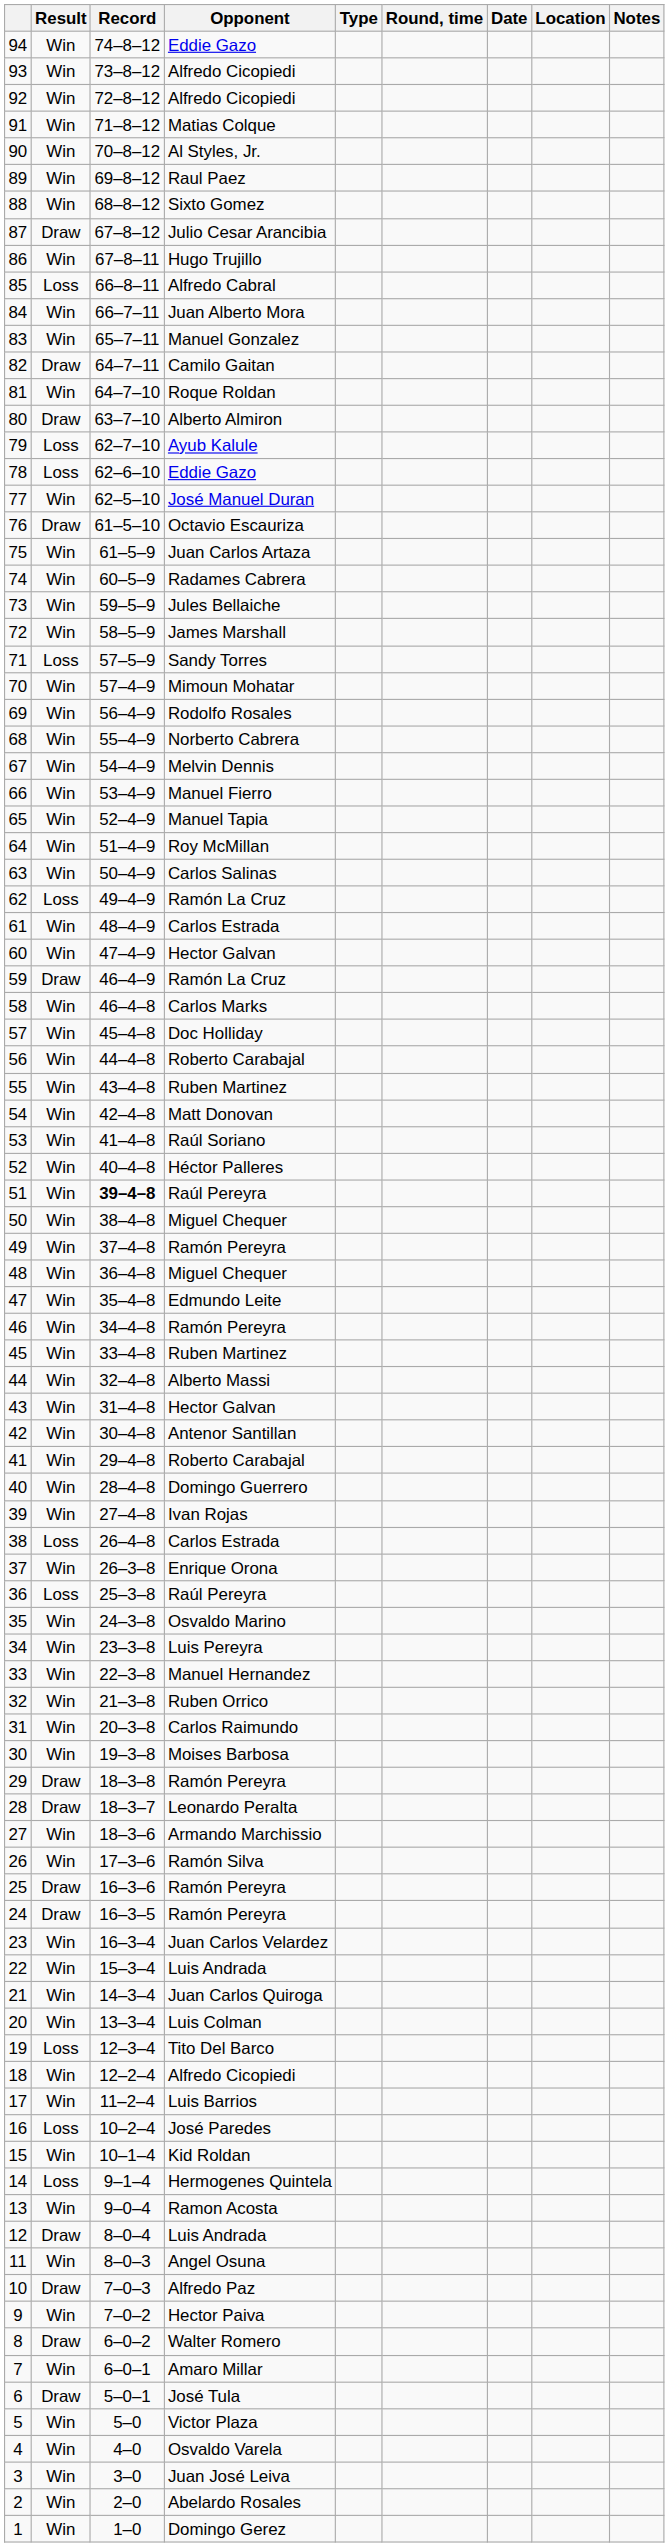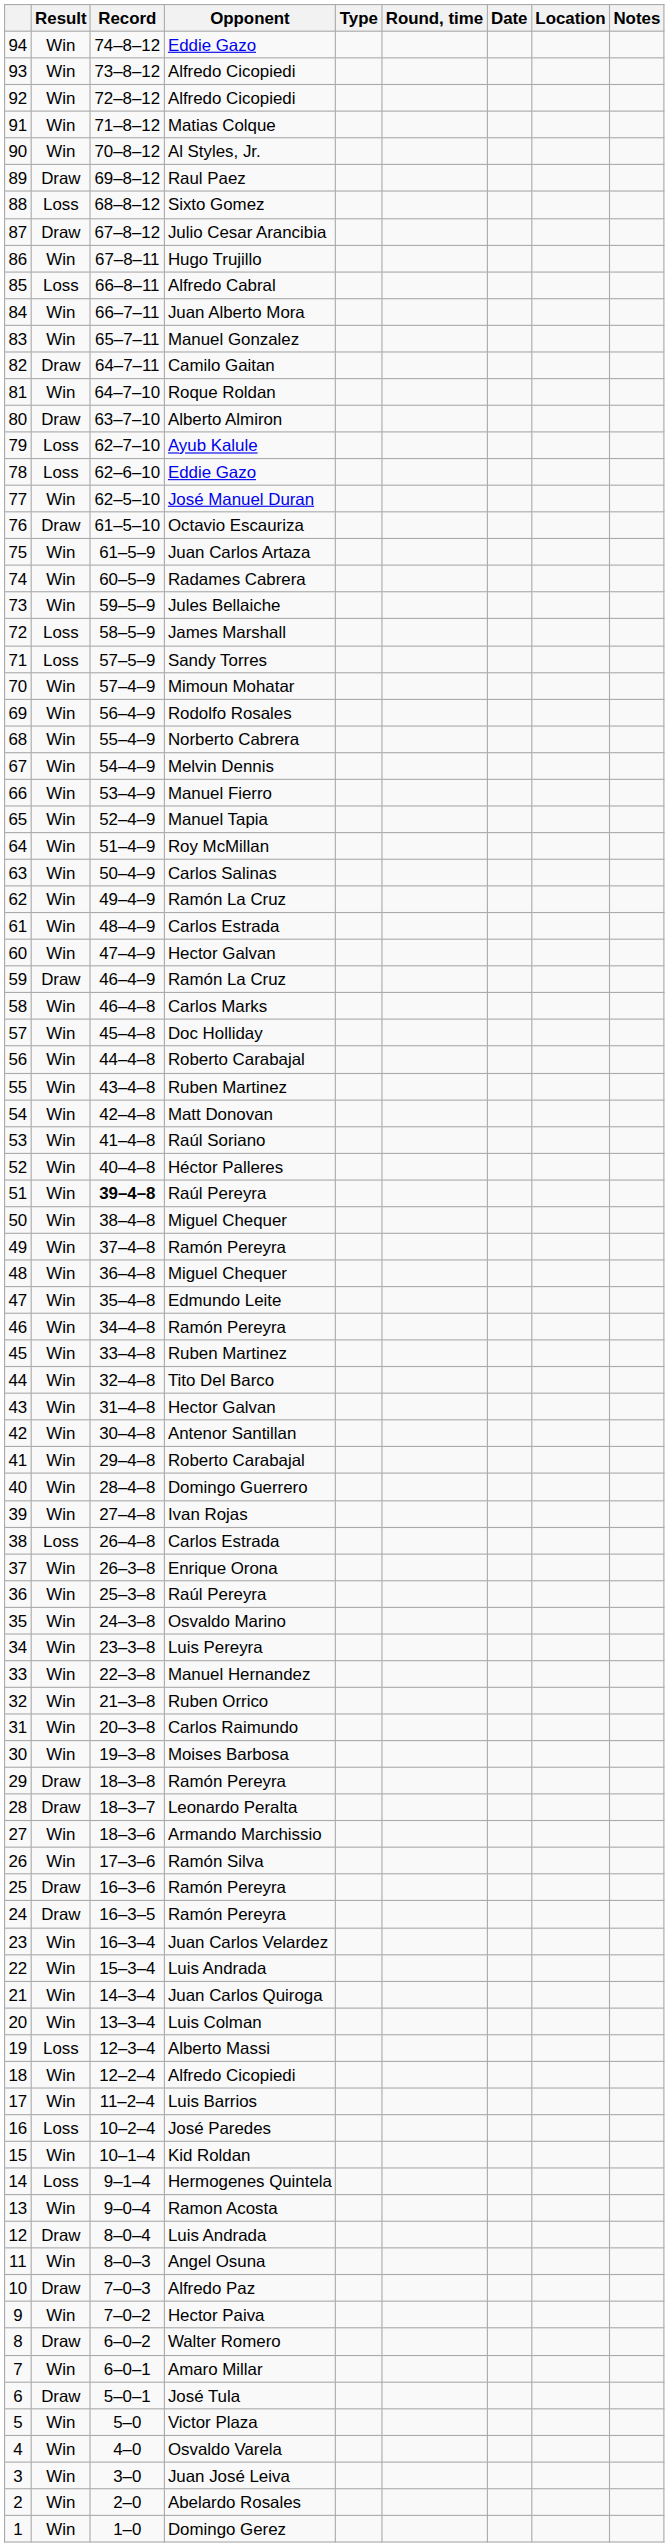 <table class="wikitable" style="text-align:center; font-size:95%">
 <tr>
 <th></th>
 <th>Result</th>
 <th>Record</th>
 <th>Opponent</th>
 <th>Type</th>
 <th>Round, time</th>
 <th>Date</th>
 <th>Location</th>
 <th>Notes</th>
 </tr>
 <tr>
 <td>94</td>
 <td>Win</td>
 <td>74–8–12</td>
 <td align=left> <a href='#'>Eddie Gazo</a></td>
 <td></td>
 <td></td>
 <td></td>
 <td align=left> </td>
 <td align=left></td>
 </tr>
 <tr>
 <td>93</td>
 <td>Win</td>
 <td>73–8–12</td>
 <td align=left> Alfredo Cicopiedi</td>
 <td></td>
 <td></td>
 <td></td>
 <td align=left> </td>
 <td align=left></td>
 </tr>
 <tr>
 <td>92</td>
 <td>Win</td>
 <td>72–8–12</td>
 <td align=left> Alfredo Cicopiedi</td>
 <td></td>
 <td></td>
 <td></td>
 <td align=left> </td>
 <td align=left></td>
 </tr>
 <tr>
 <td>91</td>
 <td>Win</td>
 <td>71–8–12</td>
 <td align=left> Matias Colque</td>
 <td></td>
 <td></td>
 <td></td>
 <td align=left> </td>
 <td align=left></td>
 </tr>
 <tr>
 <td>90</td>
 <td>Win</td>
 <td>70–8–12</td>
 <td align=left> Al Styles, Jr.</td>
 <td></td>
 <td></td>
 <td></td>
 <td align=left> </td>
 <td align=left></td>
 </tr>
 <tr>
 <td>89</td>
-<td>Win</td>
+<td>Draw</td>
 <td>69–8–12</td>
 <td align=left> Raul Paez</td>
 <td></td>
 <td></td>
 <td></td>
 <td align=left> </td>
 <td align=left></td>
 </tr>
 <tr>
 <td>88</td>
-<td>Win</td>
+<td>Loss</td>
 <td>68–8–12</td>
 <td align=left> Sixto Gomez</td>
 <td></td>
 <td></td>
 <td></td>
 <td align=left> </td>
 <td align=left></td>
 </tr>
 <tr>
 <td>87</td>
 <td>Draw</td>
 <td>67–8–12</td>
 <td align=left> Julio Cesar Arancibia</td>
 <td></td>
 <td></td>
 <td></td>
 <td align=left> </td>
 <td align=left></td>
 </tr>
 <tr>
 <td>86</td>
 <td>Win</td>
 <td>67–8–11</td>
 <td align=left> Hugo Trujillo</td>
 <td></td>
 <td></td>
 <td></td>
 <td align=left> </td>
 <td align=left></td>
 </tr>
 <tr>
 <td>85</td>
 <td>Loss</td>
 <td>66–8–11</td>
 <td align=left> Alfredo Cabral</td>
 <td></td>
 <td></td>
 <td></td>
 <td align=left> </td>
 <td align=left></td>
 </tr>
 <tr>
 <td>84</td>
 <td>Win</td>
 <td>66–7–11</td>
 <td align=left> Juan Alberto Mora</td>
 <td></td>
 <td></td>
 <td></td>
 <td align=left> </td>
 <td align=left></td>
 </tr>
 <tr>
 <td>83</td>
 <td>Win</td>
 <td>65–7–11</td>
 <td align=left> Manuel Gonzalez</td>
 <td></td>
 <td></td>
 <td></td>
 <td align=left> </td>
 <td align=left></td>
 </tr>
 <tr>
 <td>82</td>
 <td>Draw</td>
 <td>64–7–11</td>
 <td align=left> Camilo Gaitan</td>
 <td></td>
 <td></td>
 <td></td>
 <td align=left> </td>
 <td align=left></td>
 </tr>
 <tr>
 <td>81</td>
 <td>Win</td>
 <td>64–7–10</td>
 <td align=left> Roque Roldan</td>
 <td></td>
 <td></td>
 <td></td>
 <td align=left> </td>
 <td align=left></td>
 </tr>
 <tr>
 <td>80</td>
 <td>Draw</td>
 <td>63–7–10</td>
 <td align=left> Alberto Almiron</td>
 <td></td>
 <td></td>
 <td></td>
 <td align=left> </td>
 <td align=left></td>
 </tr>
 <tr>
 <td>79</td>
 <td>Loss</td>
 <td>62–7–10</td>
 <td align=left> <a href='#'>Ayub Kalule</a></td>
 <td></td>
 <td></td>
 <td></td>
 <td align=left> </td>
 <td align=left></td>
 </tr>
 <tr>
 <td>78</td>
 <td>Loss</td>
 <td>62–6–10</td>
 <td align=left> <a href='#'>Eddie Gazo</a></td>
 <td></td>
 <td></td>
 <td></td>
 <td align=left> </td>
 <td align=left></td>
 </tr>
 <tr>
 <td>77</td>
 <td>Win</td>
 <td>62–5–10</td>
 <td align=left> <a href='#'>José Manuel Duran</a></td>
 <td></td>
 <td></td>
 <td></td>
 <td align=left> </td>
 <td align=left></td>
 </tr>
 <tr>
 <td>76</td>
 <td>Draw</td>
 <td>61–5–10</td>
 <td align=left> Octavio Escauriza</td>
 <td></td>
 <td></td>
 <td></td>
 <td align=left> </td>
 <td align=left></td>
 </tr>
 <tr>
 <td>75</td>
 <td>Win</td>
 <td>61–5–9</td>
 <td align=left> Juan Carlos Artaza</td>
 <td></td>
 <td></td>
 <td></td>
 <td align=left> </td>
 <td align=left></td>
 </tr>
 <tr>
 <td>74</td>
 <td>Win</td>
 <td>60–5–9</td>
 <td align=left> Radames Cabrera</td>
 <td></td>
 <td></td>
 <td></td>
 <td align=left> </td>
 <td align=left></td>
 </tr>
 <tr>
 <td>73</td>
 <td>Win</td>
 <td>59–5–9</td>
 <td align=left> Jules Bellaiche</td>
 <td></td>
 <td></td>
 <td></td>
 <td align=left> </td>
 <td align=left></td>
 </tr>
 <tr>
 <td>72</td>
-<td>Win</td>
+<td>Loss</td>
 <td>58–5–9</td>
 <td align=left> James Marshall</td>
 <td></td>
 <td></td>
 <td></td>
 <td align=left> </td>
 <td align=left></td>
 </tr>
 <tr>
 <td>71</td>
 <td>Loss</td>
 <td>57–5–9</td>
 <td align=left> Sandy Torres</td>
 <td></td>
 <td></td>
 <td></td>
 <td align=left> </td>
 <td align=left></td>
 </tr>
 <tr>
 <td>70</td>
 <td>Win</td>
 <td>57–4–9</td>
 <td align=left> Mimoun Mohatar</td>
 <td></td>
 <td></td>
 <td></td>
 <td align=left> </td>
 <td align=left></td>
 </tr>
 <tr>
 <td>69</td>
 <td>Win</td>
 <td>56–4–9</td>
 <td align=left> Rodolfo Rosales</td>
 <td></td>
 <td></td>
 <td></td>
 <td align=left> </td>
 <td align=left></td>
 </tr>
 <tr>
 <td>68</td>
 <td>Win</td>
 <td>55–4–9</td>
 <td align=left> Norberto Cabrera</td>
 <td></td>
 <td></td>
 <td></td>
 <td align=left> </td>
 <td align=left></td>
 </tr>
 <tr>
 <td>67</td>
 <td>Win</td>
 <td>54–4–9</td>
 <td align=left> Melvin Dennis</td>
 <td></td>
 <td></td>
 <td></td>
 <td align=left> </td>
 <td align=left></td>
 </tr>
 <tr>
 <td>66</td>
 <td>Win</td>
 <td>53–4–9</td>
 <td align=left> Manuel Fierro</td>
 <td></td>
 <td></td>
 <td></td>
 <td align=left> </td>
 <td align=left></td>
 </tr>
 <tr>
 <td>65</td>
 <td>Win</td>
 <td>52–4–9</td>
 <td align=left> Manuel Tapia</td>
 <td></td>
 <td></td>
 <td></td>
 <td align=left> </td>
 <td align=left></td>
 </tr>
 <tr>
 <td>64</td>
 <td>Win</td>
 <td>51–4–9</td>
 <td align=left> Roy McMillan</td>
 <td></td>
 <td></td>
 <td></td>
 <td align=left> </td>
 <td align=left></td>
 </tr>
 <tr>
 <td>63</td>
 <td>Win</td>
 <td>50–4–9</td>
 <td align=left> Carlos Salinas</td>
 <td></td>
 <td></td>
 <td></td>
 <td align=left> </td>
 <td align=left></td>
 </tr>
 <tr>
 <td>62</td>
-<td>Loss</td>
+<td>Win</td>
 <td>49–4–9</td>
 <td align=left> Ramón La Cruz</td>
 <td></td>
 <td></td>
 <td></td>
 <td align=left> </td>
 <td align=left></td>
 </tr>
 <tr>
 <td>61</td>
 <td>Win</td>
 <td>48–4–9</td>
 <td align=left> Carlos Estrada</td>
 <td></td>
 <td></td>
 <td></td>
 <td align=left> </td>
 <td align=left></td>
 </tr>
 <tr>
 <td>60</td>
 <td>Win</td>
 <td>47–4–9</td>
 <td align=left> Hector Galvan</td>
 <td></td>
 <td></td>
 <td></td>
 <td align=left> </td>
 <td align=left></td>
 </tr>
 <tr>
 <td>59</td>
 <td>Draw</td>
 <td>46–4–9</td>
 <td align=left> Ramón La Cruz</td>
 <td></td>
 <td></td>
 <td></td>
 <td align=left> </td>
 <td align=left></td>
 </tr>
 <tr>
 <td>58</td>
 <td>Win</td>
 <td>46–4–8</td>
 <td align=left> Carlos Marks</td>
 <td></td>
 <td></td>
 <td></td>
 <td align=left> </td>
 <td align=left></td>
 </tr>
 <tr>
 <td>57</td>
 <td>Win</td>
 <td>45–4–8</td>
 <td align=left> Doc Holliday</td>
 <td></td>
 <td></td>
 <td></td>
 <td align=left> </td>
 <td align=left></td>
 </tr>
 <tr>
 <td>56</td>
 <td>Win</td>
 <td>44–4–8</td>
 <td align=left> Roberto Carabajal</td>
 <td></td>
 <td></td>
 <td></td>
 <td align=left> </td>
 <td align=left></td>
 </tr>
 <tr>
 <td>55</td>
 <td>Win</td>
 <td>43–4–8</td>
 <td align=left> Ruben Martinez</td>
 <td></td>
 <td></td>
 <td></td>
 <td align=left> </td>
 <td align=left></td>
 </tr>
 <tr>
 <td>54</td>
 <td>Win</td>
 <td>42–4–8</td>
 <td align=left> Matt Donovan</td>
 <td></td>
 <td></td>
 <td></td>
 <td align=left> </td>
 <td align=left></td>
 </tr>
 <tr>
 <td>53</td>
 <td>Win</td>
 <td>41–4–8</td>
 <td align=left> Raúl Soriano</td>
 <td></td>
 <td></td>
 <td></td>
 <td align=left> </td>
 <td align=left></td>
 </tr>
 <tr>
 <td>52</td>
 <td>Win</td>
 <td>40–4–8</td>
 <td align=left> Héctor Palleres</td>
 <td></td>
 <td></td>
 <td></td>
 <td align=left> </td>
 <td align=left></td>
 </tr>
 <tr>
 <td>51</td>
 <td>Win</td>
 <td><strong>39–4–8</strong></td>
 <td align=left> Raúl Pereyra</td>
 <td></td>
 <td></td>
 <td></td>
 <td align=left> </td>
 <td align=left></td>
 </tr>
 <tr>
 <td>50</td>
 <td>Win</td>
 <td>38–4–8</td>
 <td align=left> Miguel Chequer</td>
 <td></td>
 <td></td>
 <td></td>
 <td align=left> </td>
 <td align=left></td>
 </tr>
 <tr>
 <td>49</td>
 <td>Win</td>
 <td>37–4–8</td>
 <td align=left> Ramón Pereyra</td>
 <td></td>
 <td></td>
 <td></td>
 <td align=left> </td>
 <td align=left></td>
 </tr>
 <tr>
 <td>48</td>
 <td>Win</td>
 <td>36–4–8</td>
 <td align=left> Miguel Chequer</td>
 <td></td>
 <td></td>
 <td></td>
 <td align=left> </td>
 <td align=left></td>
 </tr>
 <tr>
 <td>47</td>
 <td>Win</td>
 <td>35–4–8</td>
 <td align=left> Edmundo Leite</td>
 <td></td>
 <td></td>
 <td></td>
 <td align=left> </td>
 <td align=left></td>
 </tr>
 <tr>
 <td>46</td>
 <td>Win</td>
 <td>34–4–8</td>
 <td align=left> Ramón Pereyra</td>
 <td></td>
 <td></td>
 <td></td>
 <td align=left> </td>
 <td align=left></td>
 </tr>
 <tr>
 <td>45</td>
 <td>Win</td>
 <td>33–4–8</td>
 <td align=left> Ruben Martinez</td>
 <td></td>
 <td></td>
 <td></td>
 <td align=left> </td>
 <td align=left></td>
 </tr>
 <tr>
 <td>44</td>
 <td>Win</td>
 <td>32–4–8</td>
-<td align=left> Alberto Massi</td>
+<td align=left> Tito Del Barco</td>
 <td></td>
 <td></td>
 <td></td>
 <td align=left> </td>
 <td align=left></td>
 </tr>
 <tr>
 <td>43</td>
 <td>Win</td>
 <td>31–4–8</td>
 <td align=left> Hector Galvan</td>
 <td></td>
 <td></td>
 <td></td>
 <td align=left> </td>
 <td align=left></td>
 </tr>
 <tr>
 <td>42</td>
 <td>Win</td>
 <td>30–4–8</td>
 <td align=left> Antenor Santillan</td>
 <td></td>
 <td></td>
 <td></td>
 <td align=left> </td>
 <td align=left></td>
 </tr>
 <tr>
 <td>41</td>
 <td>Win</td>
 <td>29–4–8</td>
 <td align=left> Roberto Carabajal</td>
 <td></td>
 <td></td>
 <td></td>
 <td align=left> </td>
 <td align=left></td>
 </tr>
 <tr>
 <td>40</td>
 <td>Win</td>
 <td>28–4–8</td>
 <td align=left> Domingo Guerrero</td>
 <td></td>
 <td></td>
 <td></td>
 <td align=left> </td>
 <td align=left></td>
 </tr>
 <tr>
 <td>39</td>
 <td>Win</td>
 <td>27–4–8</td>
 <td align=left> Ivan Rojas</td>
 <td></td>
 <td></td>
 <td></td>
 <td align=left> </td>
 <td align=left></td>
 </tr>
 <tr>
 <td>38</td>
 <td>Loss</td>
 <td>26–4–8</td>
 <td align=left> Carlos Estrada</td>
 <td></td>
 <td></td>
 <td></td>
 <td align=left> </td>
 <td align=left></td>
 </tr>
 <tr>
 <td>37</td>
 <td>Win</td>
 <td>26–3–8</td>
 <td align=left> Enrique Orona</td>
 <td></td>
 <td></td>
 <td></td>
 <td align=left> </td>
 <td align=left></td>
 </tr>
 <tr>
 <td>36</td>
-<td>Loss</td>
+<td>Win</td>
 <td>25–3–8</td>
 <td align=left> Raúl Pereyra</td>
 <td></td>
 <td></td>
 <td></td>
 <td align=left> </td>
 <td align=left></td>
 </tr>
 <tr>
 <td>35</td>
 <td>Win</td>
 <td>24–3–8</td>
 <td align=left> Osvaldo Marino</td>
 <td></td>
 <td></td>
 <td></td>
 <td align=left> </td>
 <td align=left></td>
 </tr>
 <tr>
 <td>34</td>
 <td>Win</td>
 <td>23–3–8</td>
 <td align=left> Luis Pereyra</td>
 <td></td>
 <td></td>
 <td></td>
 <td align=left> </td>
 <td align=left></td>
 </tr>
 <tr>
 <td>33</td>
 <td>Win</td>
 <td>22–3–8</td>
 <td align=left> Manuel Hernandez</td>
 <td></td>
 <td></td>
 <td></td>
 <td align=left> </td>
 <td align=left></td>
 </tr>
 <tr>
 <td>32</td>
 <td>Win</td>
 <td>21–3–8</td>
 <td align=left> Ruben Orrico</td>
 <td></td>
 <td></td>
 <td></td>
 <td align=left> </td>
 <td align=left></td>
 </tr>
 <tr>
 <td>31</td>
 <td>Win</td>
 <td>20–3–8</td>
 <td align=left> Carlos Raimundo</td>
 <td></td>
 <td></td>
 <td></td>
 <td align=left> </td>
 <td align=left></td>
 </tr>
 <tr>
 <td>30</td>
 <td>Win</td>
 <td>19–3–8</td>
 <td align=left> Moises Barbosa</td>
 <td></td>
 <td></td>
 <td></td>
 <td align=left> </td>
 <td align=left></td>
 </tr>
 <tr>
 <td>29</td>
 <td>Draw</td>
 <td>18–3–8</td>
 <td align=left> Ramón Pereyra</td>
 <td></td>
 <td></td>
 <td></td>
 <td align=left> </td>
 <td align=left></td>
 </tr>
 <tr>
 <td>28</td>
 <td>Draw</td>
 <td>18–3–7</td>
 <td align=left> Leonardo Peralta</td>
 <td></td>
 <td></td>
 <td></td>
 <td align=left> </td>
 <td align=left></td>
 </tr>
 <tr>
 <td>27</td>
 <td>Win</td>
 <td>18–3–6</td>
 <td align=left> Armando Marchissio</td>
 <td></td>
 <td></td>
 <td></td>
 <td align=left> </td>
 <td align=left></td>
 </tr>
 <tr>
 <td>26</td>
 <td>Win</td>
 <td>17–3–6</td>
 <td align=left> Ramón Silva</td>
 <td></td>
 <td></td>
 <td></td>
 <td align=left> </td>
 <td align=left></td>
 </tr>
 <tr>
 <td>25</td>
 <td>Draw</td>
 <td>16–3–6</td>
 <td align=left> Ramón Pereyra</td>
 <td></td>
 <td></td>
 <td></td>
 <td align=left> </td>
 <td align=left></td>
 </tr>
 <tr>
 <td>24</td>
 <td>Draw</td>
 <td>16–3–5</td>
 <td align=left> Ramón Pereyra</td>
 <td></td>
 <td></td>
 <td></td>
 <td align=left> </td>
 <td align=left></td>
 </tr>
 <tr>
 <td>23</td>
 <td>Win</td>
 <td>16–3–4</td>
 <td align=left> Juan Carlos Velardez</td>
 <td></td>
 <td></td>
 <td></td>
 <td align=left> </td>
 <td align=left></td>
 </tr>
 <tr>
 <td>22</td>
 <td>Win</td>
 <td>15–3–4</td>
 <td align=left> Luis Andrada</td>
 <td></td>
 <td></td>
 <td></td>
 <td align=left> </td>
 <td align=left></td>
 </tr>
 <tr>
 <td>21</td>
 <td>Win</td>
 <td>14–3–4</td>
 <td align=left> Juan Carlos Quiroga</td>
 <td></td>
 <td></td>
 <td></td>
 <td align=left> </td>
 <td align=left></td>
 </tr>
 <tr>
 <td>20</td>
 <td>Win</td>
 <td>13–3–4</td>
 <td align=left> Luis Colman</td>
 <td></td>
 <td></td>
 <td></td>
 <td align=left> </td>
 <td align=left></td>
 </tr>
 <tr>
 <td>19</td>
 <td>Loss</td>
 <td>12–3–4</td>
-<td align=left> Tito Del Barco</td>
+<td align=left> Alberto Massi</td>
 <td></td>
 <td></td>
 <td></td>
 <td align=left> </td>
 <td align=left></td>
 </tr>
 <tr>
 <td>18</td>
 <td>Win</td>
 <td>12–2–4</td>
 <td align=left> Alfredo Cicopiedi</td>
 <td></td>
 <td></td>
 <td></td>
 <td align=left> </td>
 <td align=left></td>
 </tr>
 <tr>
 <td>17</td>
 <td>Win</td>
 <td>11–2–4</td>
 <td align=left> Luis Barrios</td>
 <td></td>
 <td></td>
 <td></td>
 <td align=left> </td>
 <td align=left></td>
 </tr>
 <tr>
 <td>16</td>
 <td>Loss</td>
 <td>10–2–4</td>
 <td align=left> José Paredes</td>
 <td></td>
 <td></td>
 <td></td>
 <td align=left> </td>
 <td align=left></td>
 </tr>
 <tr>
 <td>15</td>
 <td>Win</td>
 <td>10–1–4</td>
 <td align=left> Kid Roldan</td>
 <td></td>
 <td></td>
 <td></td>
 <td align=left> </td>
 <td align=left></td>
 </tr>
 <tr>
 <td>14</td>
 <td>Loss</td>
 <td>9–1–4</td>
 <td align=left> Hermogenes Quintela</td>
 <td></td>
 <td></td>
 <td></td>
 <td align=left> </td>
 <td align=left></td>
 </tr>
 <tr>
 <td>13</td>
 <td>Win</td>
 <td>9–0–4</td>
 <td align=left> Ramon Acosta</td>
 <td></td>
 <td></td>
 <td></td>
 <td align=left> </td>
 <td align=left></td>
 </tr>
 <tr>
 <td>12</td>
 <td>Draw</td>
 <td>8–0–4</td>
 <td align=left> Luis Andrada</td>
 <td></td>
 <td></td>
 <td></td>
 <td align=left> </td>
 <td align=left></td>
 </tr>
 <tr>
 <td>11</td>
 <td>Win</td>
 <td>8–0–3</td>
 <td align=left> Angel Osuna</td>
 <td></td>
 <td></td>
 <td></td>
 <td align=left> </td>
 <td align=left></td>
 </tr>
 <tr>
 <td>10</td>
 <td>Draw</td>
 <td>7–0–3</td>
 <td align=left> Alfredo Paz</td>
 <td></td>
 <td></td>
 <td></td>
 <td align=left> </td>
 <td align=left></td>
 </tr>
 <tr>
 <td>9</td>
 <td>Win</td>
 <td>7–0–2</td>
 <td align=left> Hector Paiva</td>
 <td></td>
 <td></td>
 <td></td>
 <td align=left> </td>
 <td align=left></td>
 </tr>
 <tr>
 <td>8</td>
 <td>Draw</td>
 <td>6–0–2</td>
 <td align=left> Walter Romero</td>
 <td></td>
 <td></td>
 <td></td>
 <td align=left> </td>
 <td align=left></td>
 </tr>
 <tr>
 <td>7</td>
 <td>Win</td>
 <td>6–0–1</td>
 <td align=left> Amaro Millar</td>
 <td></td>
 <td></td>
 <td></td>
 <td align=left> </td>
 <td align=left></td>
 </tr>
 <tr>
 <td>6</td>
 <td>Draw</td>
 <td>5–0–1</td>
 <td align=left> José Tula</td>
 <td></td>
 <td></td>
 <td></td>
 <td align=left> </td>
 <td align=left></td>
 </tr>
 <tr>
 <td>5</td>
 <td>Win</td>
 <td>5–0</td>
 <td align=left> Victor Plaza</td>
 <td></td>
 <td></td>
 <td></td>
 <td align=left> </td>
 <td align=left></td>
 </tr>
 <tr>
 <td>4</td>
 <td>Win</td>
 <td>4–0</td>
 <td align=left> Osvaldo Varela</td>
 <td></td>
 <td></td>
 <td></td>
 <td align=left> </td>
 <td align=left></td>
 </tr>
 <tr>
 <td>3</td>
 <td>Win</td>
 <td>3–0</td>
 <td align=left> Juan José Leiva</td>
 <td></td>
 <td></td>
 <td></td>
 <td align=left> </td>
 <td align=left></td>
 </tr>
 <tr>
 <td>2</td>
 <td>Win</td>
 <td>2–0</td>
 <td align=left> Abelardo Rosales</td>
 <td></td>
 <td></td>
 <td></td>
 <td align=left> </td>
 <td align=left></td>
 </tr>
 <tr>
 <td>1</td>
 <td>Win</td>
 <td>1–0</td>
 <td align=left> Domingo Gerez</td>
 <td></td>
 <td></td>
 <td></td>
 <td align=left> </td>
 <td align=left></td>
 </tr>
 </table>
